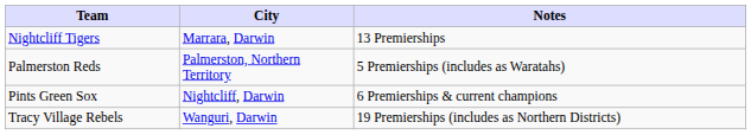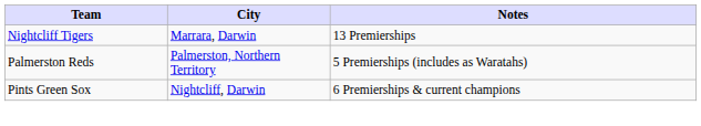 <table class="wikitable">
 <tr>
 <th style="background:#ddf; width:20%;">Team</th>
 <th style="background:#ddf; width:20%;">City</th>
 <th style="background:#ddf; width:45%;">Notes</th>
 </tr>
 <tr>
 <td><a href='#'>Nightcliff Tigers</a></td>
 <td><a href='#'>Marrara</a>, <a href='#'>Darwin</a></td>
 <td>13 Premierships</td>
 </tr>
 <tr>
 <td>Palmerston Reds</td>
 <td><a href='#'>Palmerston, Northern Territory</a></td>
 <td>5 Premierships (includes as Waratahs)</td>
 </tr>
 <tr>
 <td>Pints Green Sox</td>
 <td><a href='#'>Nightcliff</a>, <a href='#'>Darwin</a></td>
 <td>6 Premierships & current champions</td>
 </tr>
-<tr>
-<td>Tracy Village Rebels</td>
-<td><a href='#'>Wanguri</a>, <a href='#'>Darwin</a></td>
-<td>19 Premierships (includes as Northern Districts)</td>
-</tr>
 </table>
